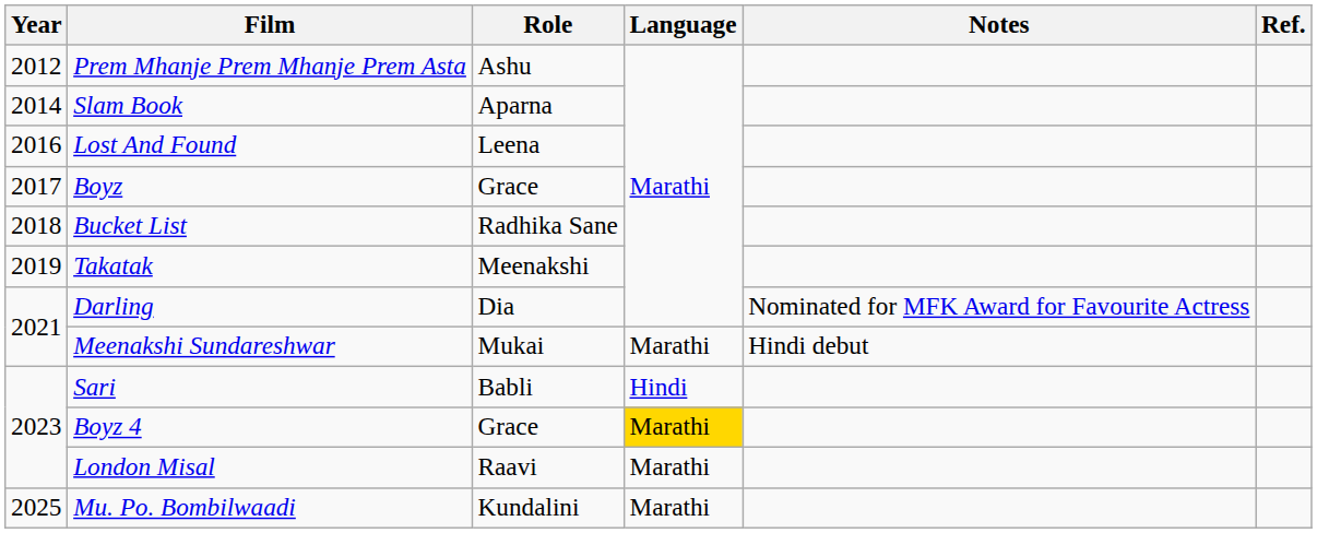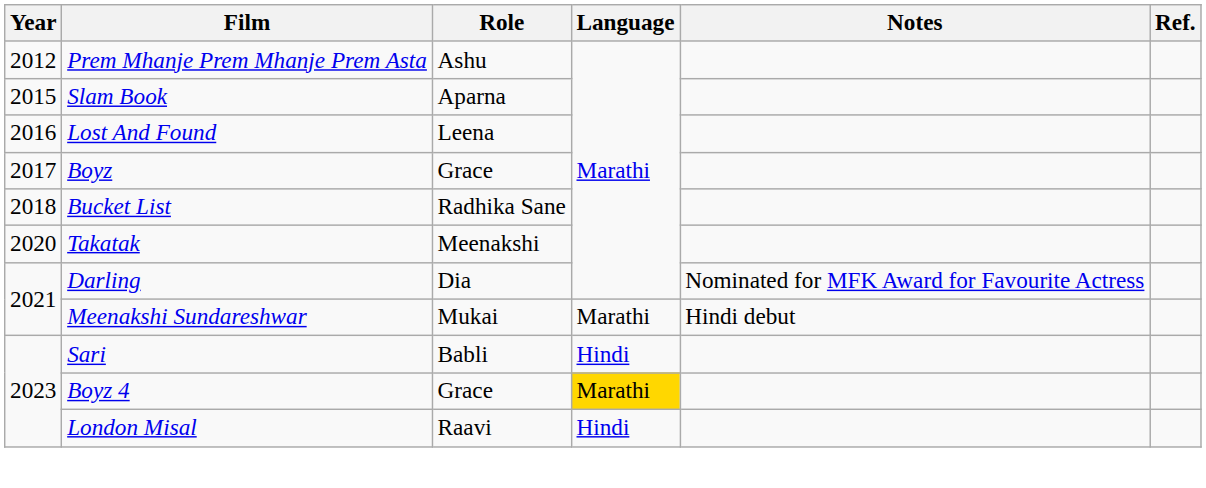 <table class="wikitable sortable">
 <tr>
 <th>Year</th>
 <th>Film</th>
 <th>Role</th>
 <th>Language</th>
 <th>Notes</th>
 <th>Ref.</th>
 </tr>
 <tr>
 <td>2012</td>
 <td><em><a href='#'>Prem Mhanje Prem Mhanje Prem Asta</a></em></td>
 <td>Ashu</td>
 <td Rowspan="7"><a href='#'>Marathi</a></td>
 <td></td>
 <td></td>
 </tr>
 <tr>
-<td>2014</td>
+<td>2015</td>
 <td><em><a href='#'>Slam Book</a></em></td>
 <td>Aparna</td>
 <td></td>
 <td></td>
 </tr>
 <tr>
 <td>2016</td>
 <td><a href='#'><em>Lost And Found</em></a></td>
 <td>Leena</td>
 <td></td>
 <td></td>
 </tr>
 <tr>
 <td>2017</td>
 <td><em><a href='#'>Boyz</a></em></td>
 <td>Grace</td>
 <td></td>
 <td></td>
 </tr>
 <tr>
 <td>2018</td>
 <td><em><a href='#'>Bucket List</a></em></td>
 <td>Radhika Sane</td>
 <td></td>
 <td></td>
 </tr>
 <tr>
-<td>2019</td>
+<td>2020</td>
 <td><em><a href='#'>Takatak</a></em></td>
 <td>Meenakshi</td>
 <td></td>
 <td></td>
 </tr>
 <tr>
 <td Rowspan= "2">2021</td>
 <td><a href='#'><em>Darling</em></a></td>
 <td>Dia</td>
 <td>Nominated for <a href='#'>MFK Award for Favourite Actress</a></td>
 <td></td>
 </tr>
 <tr>
 <td><em><a href='#'>Meenakshi Sundareshwar</a></em></td>
 <td>Mukai</td>
 <td>Marathi</td>
 <td>Hindi debut</td>
 <td></td>
 </tr>
 <tr>
 <td rowspan="3">2023</td>
 <td><em><a href='#'>Sari</a></em></td>
 <td>Babli</td>
 <td><a href='#'>Hindi</a></td>
 <td></td>
 <td></td>
 </tr>
 <tr>
 <td><em><a href='#'>Boyz 4</a></em></td>
 <td>Grace</td>
 <td style="background: gold;">Marathi</td>
 <td></td>
 <td></td>
 </tr>
 <tr>
 <td><em><a href='#'>London Misal</a></em></td>
 <td>Raavi</td>
-<td>Marathi</td>
-<td></td>
-<td></td>
-</tr>
-<tr>
-<td>2025</td>
-<td><em><a href='#'>Mu. Po. Bombilwaadi</a></em></td>
-<td>Kundalini</td>
-<td>Marathi</td>
+<td><a href='#'>Hindi</a></td>
 <td></td>
 <td></td>
 </tr>
 </table>
